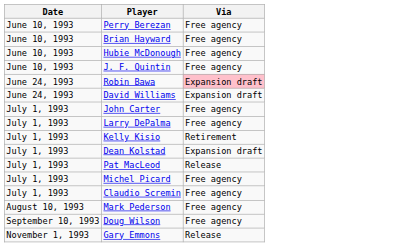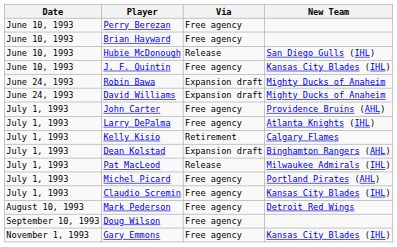 <table class="wikitable">
 <tr>
 <th>Date</th>
 <th>Player</th>
 <th>Via</th>
+<th>New Team</th>
 </tr>
 <tr>
 <td>June 10, 1993</td>
 <td><a href='#'>Perry Berezan</a></td>
 <td>Free agency</td>
+<td></td>
 </tr>
 <tr>
 <td>June 10, 1993</td>
 <td><a href='#'>Brian Hayward</a></td>
 <td>Free agency</td>
+<td></td>
 </tr>
 <tr>
 <td>June 10, 1993</td>
 <td><a href='#'>Hubie McDonough</a></td>
-<td>Free agency</td>
+<td>Release</td>
+<td><a href='#'>San Diego Gulls</a> (<a href='#'>IHL</a>)</td>
 </tr>
 <tr>
 <td>June 10, 1993</td>
 <td><a href='#'>J. F. Quintin</a></td>
 <td>Free agency</td>
+<td><a href='#'>Kansas City Blades</a> (<a href='#'>IHL</a>)</td>
 </tr>
 <tr>
 <td>June 24, 1993</td>
 <td><a href='#'>Robin Bawa</a></td>
-<td style="background: pink;">Expansion draft</td>
+<td>Expansion draft</td>
+<td><a href='#'>Mighty Ducks of Anaheim</a></td>
 </tr>
 <tr>
 <td>June 24, 1993</td>
 <td><a href='#'>David Williams</a></td>
 <td>Expansion draft</td>
+<td><a href='#'>Mighty Ducks of Anaheim</a></td>
 </tr>
 <tr>
 <td>July 1, 1993</td>
 <td><a href='#'>John Carter</a></td>
 <td>Free agency</td>
+<td><a href='#'>Providence Bruins</a> (<a href='#'>AHL</a>)</td>
 </tr>
 <tr>
 <td>July 1, 1993</td>
 <td><a href='#'>Larry DePalma</a></td>
 <td>Free agency</td>
+<td><a href='#'>Atlanta Knights</a> (<a href='#'>IHL</a>)</td>
 </tr>
 <tr>
 <td>July 1, 1993</td>
 <td><a href='#'>Kelly Kisio</a></td>
 <td>Retirement</td>
+<td><a href='#'>Calgary Flames</a></td>
 </tr>
 <tr>
 <td>July 1, 1993</td>
 <td><a href='#'>Dean Kolstad</a></td>
 <td>Expansion draft</td>
+<td><a href='#'>Binghamton Rangers</a> (<a href='#'>AHL</a>)</td>
 </tr>
 <tr>
 <td>July 1, 1993</td>
 <td><a href='#'>Pat MacLeod</a></td>
 <td>Release</td>
+<td><a href='#'>Milwaukee Admirals</a> (<a href='#'>IHL</a>)</td>
 </tr>
 <tr>
 <td>July 1, 1993</td>
 <td><a href='#'>Michel Picard</a></td>
 <td>Free agency</td>
+<td><a href='#'>Portland Pirates</a> (<a href='#'>AHL</a>)</td>
 </tr>
 <tr>
 <td>July 1, 1993</td>
 <td><a href='#'>Claudio Scremin</a></td>
 <td>Free agency</td>
+<td><a href='#'>Kansas City Blades</a> (<a href='#'>IHL</a>)</td>
 </tr>
 <tr>
 <td>August 10, 1993</td>
 <td><a href='#'>Mark Pederson</a></td>
 <td>Free agency</td>
+<td><a href='#'>Detroit Red Wings</a></td>
 </tr>
 <tr>
 <td>September 10, 1993</td>
 <td><a href='#'>Doug Wilson</a></td>
 <td>Free agency</td>
+<td></td>
 </tr>
 <tr>
 <td>November 1, 1993</td>
 <td><a href='#'>Gary Emmons</a></td>
-<td>Release</td>
+<td>Free agency</td>
+<td><a href='#'>Kansas City Blades</a> (<a href='#'>IHL</a>)</td>
 </tr>
 </table>
